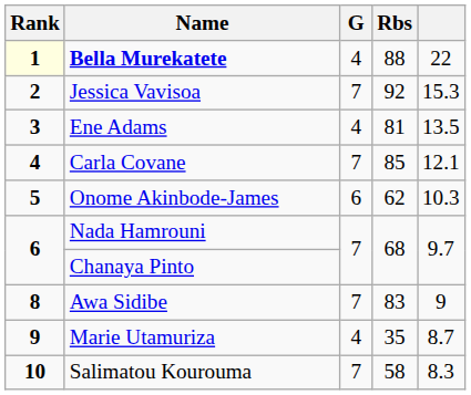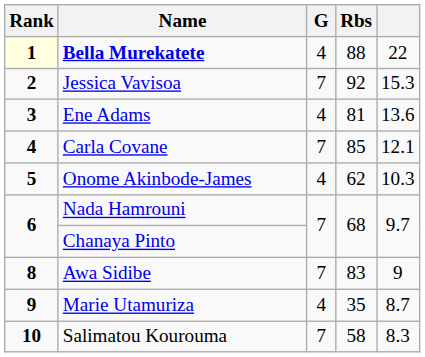 <table class="wikitable" style="text-align:center; font-size:90%;">
 <tr>
 <th width=10px>Rank</th>
 <th width=180px>Name</th>
 <th width=15px>G</th>
 <th width=10px>Rbs</th>
 <th width=10px></th>
 </tr>
 <tr>
 <td style="background: lightyellow;"><strong>1</strong></td>
 <td align=left> <strong><a href='#'>Bella Murekatete</a></strong></td>
 <td>4</td>
 <td>88</td>
 <td>22</td>
 </tr>
 <tr>
 <td><strong>2</strong></td>
 <td align=left> <a href='#'>Jessica Vavisoa</a></td>
 <td>7</td>
 <td>92</td>
 <td>15.3</td>
 </tr>
 <tr>
 <td><strong>3</strong></td>
 <td align=left> <a href='#'>Ene Adams</a></td>
 <td>4</td>
 <td>81</td>
-<td>13.5</td>
+<td>13.6</td>
 </tr>
 <tr>
 <td><strong>4</strong></td>
 <td align=left> <a href='#'>Carla Covane</a></td>
 <td>7</td>
 <td>85</td>
 <td>12.1</td>
 </tr>
 <tr>
 <td><strong>5</strong></td>
 <td align=left> <a href='#'>Onome Akinbode-James</a></td>
-<td>6</td>
+<td>4</td>
 <td>62</td>
 <td>10.3</td>
 </tr>
 <tr>
 <td rowspan=2><strong>6</strong></td>
 <td align=left> <a href='#'>Nada Hamrouni</a></td>
 <td rowspan=2>7</td>
 <td rowspan=2>68</td>
 <td rowspan=2>9.7</td>
 </tr>
 <tr>
 <td align=left> <a href='#'>Chanaya Pinto</a></td>
 </tr>
 <tr>
 <td><strong>8</strong></td>
 <td align=left> <a href='#'>Awa Sidibe</a></td>
 <td>7</td>
 <td>83</td>
 <td>9</td>
 </tr>
 <tr>
 <td><strong>9</strong></td>
 <td align=left> <a href='#'>Marie Utamuriza</a></td>
 <td>4</td>
 <td>35</td>
 <td>8.7</td>
 </tr>
 <tr>
 <td><strong>10</strong></td>
 <td align=left> Salimatou Kourouma</td>
 <td>7</td>
 <td>58</td>
 <td>8.3</td>
 </tr>
 </table>
